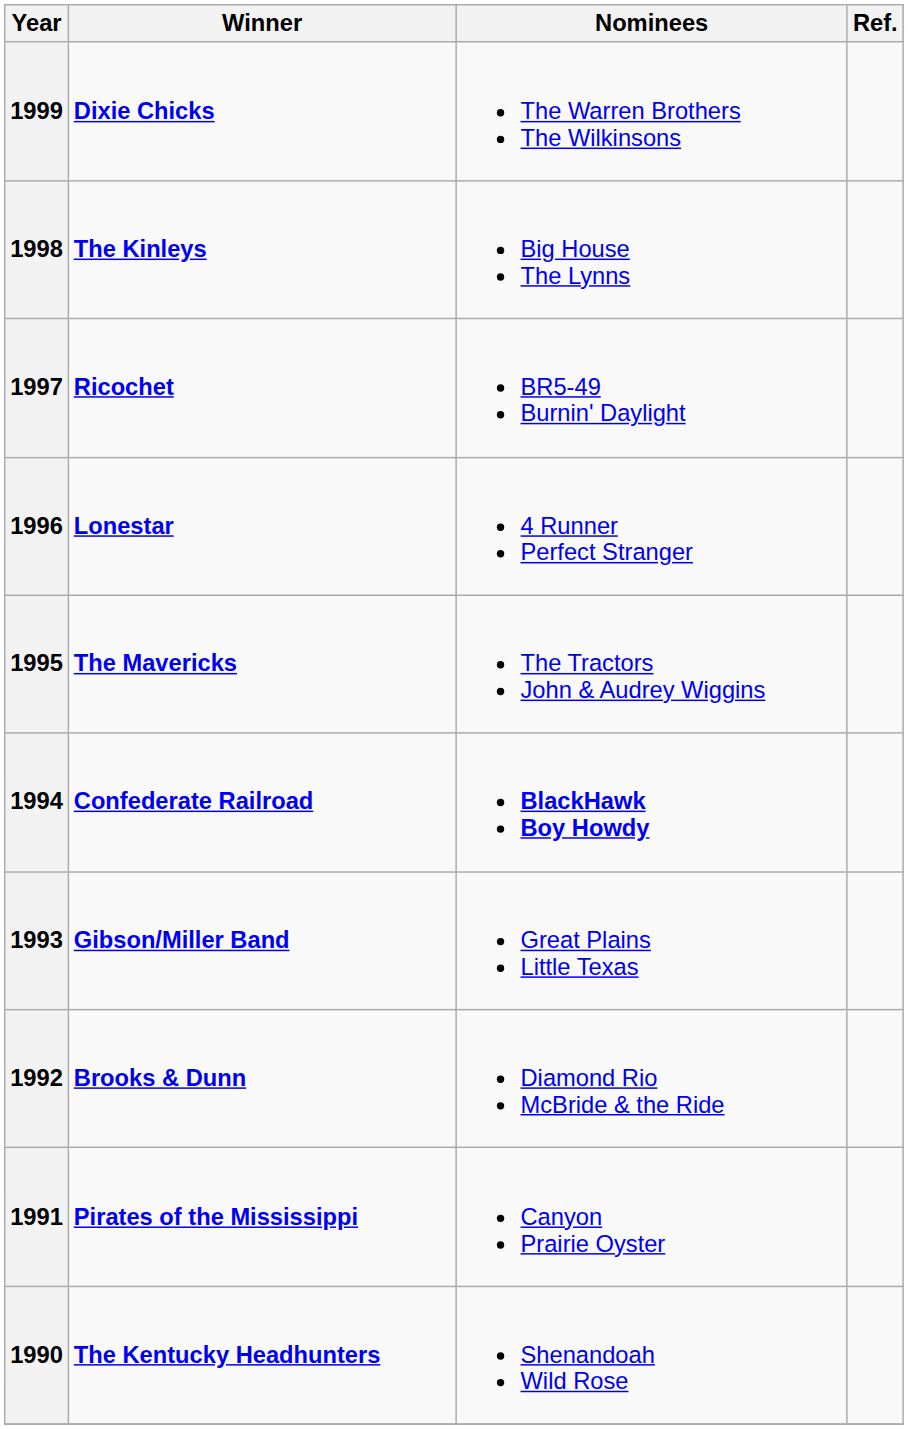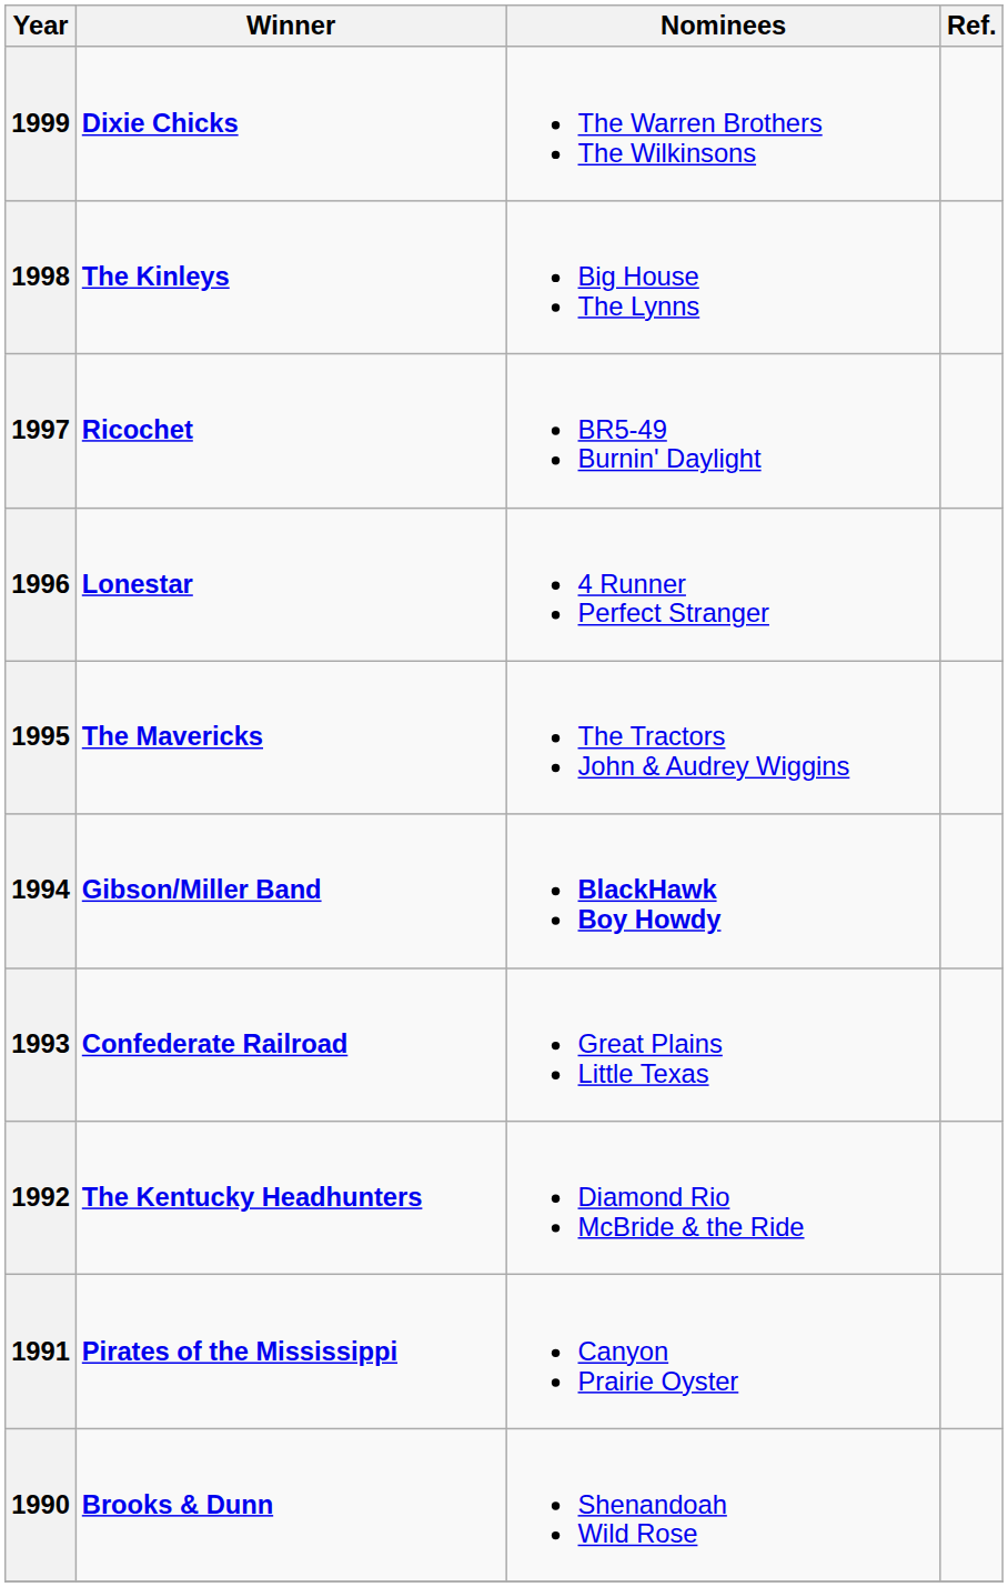 <table class="wikitable sortable">
 <tr>
 <th width="30px">Year</th>
 <th width="270px">Winner</th>
 <th width="270px">Nominees</th>
 <th width="1%" class=unsortable>Ref.</th>
 </tr>
 <tr>
 <th>1999</th>
 <td> <strong><a href='#'>Dixie Chicks</a></strong></td>
 <td><br><ul><li><a href='#'>The Warren Brothers</a></li><li><a href='#'>The Wilkinsons</a></li></ul></td>
 <td></td>
 </tr>
 <tr>
 <th>1998</th>
 <td> <strong><a href='#'>The Kinleys</a></strong></td>
 <td><br><ul><li><a href='#'>Big House</a></li><li><a href='#'>The Lynns</a></li></ul></td>
 <td></td>
 </tr>
 <tr>
 <th>1997</th>
 <td> <strong><a href='#'>Ricochet</a></strong></td>
 <td><br><ul><li><a href='#'>BR5-49</a></li><li><a href='#'>Burnin' Daylight</a></li></ul></td>
 <td></td>
 </tr>
 <tr>
 <th>1996</th>
 <td> <strong><a href='#'>Lonestar</a></strong></td>
 <td><br><ul><li><a href='#'>4 Runner</a></li><li><a href='#'>Perfect Stranger</a></li></ul></td>
 <td></td>
 </tr>
 <tr>
 <th>1995</th>
 <td> <strong><a href='#'>The Mavericks</a></strong></td>
 <td><br><ul><li><a href='#'>The Tractors</a></li><li><a href='#'>John & Audrey Wiggins</a></li></ul></td>
 <td></td>
 </tr>
 <tr>
 <th>1994</th>
-<td> <strong><a href='#'>Confederate Railroad</a></strong></td>
+<td> <strong><a href='#'>Gibson/Miller Band</a></strong></td>
 <td><strong><br><ul><li><a href='#'>BlackHawk</a></li><li><a href='#'>Boy Howdy</a></li></ul></strong></td>
 <td></td>
 </tr>
 <tr>
 <th>1993</th>
-<td> <strong><a href='#'>Gibson/Miller Band</a></strong></td>
+<td> <strong><a href='#'>Confederate Railroad</a></strong></td>
 <td><br><ul><li><a href='#'>Great Plains</a></li><li><a href='#'>Little Texas</a></li></ul></td>
 <td></td>
 </tr>
 <tr>
 <th>1992</th>
-<td> <strong><a href='#'>Brooks & Dunn</a></strong></td>
+<td> <strong><a href='#'>The Kentucky Headhunters</a></strong></td>
 <td><br><ul><li><a href='#'>Diamond Rio</a></li><li><a href='#'>McBride & the Ride</a></li></ul></td>
 <td></td>
 </tr>
 <tr>
 <th>1991</th>
 <td> <strong><a href='#'>Pirates of the Mississippi</a></strong></td>
 <td><br><ul><li><a href='#'>Canyon</a></li><li><a href='#'>Prairie Oyster</a></li></ul></td>
 <td></td>
 </tr>
 <tr>
 <th>1990</th>
-<td> <strong><a href='#'>The Kentucky Headhunters</a></strong></td>
+<td> <strong><a href='#'>Brooks & Dunn</a></strong></td>
 <td><br><ul><li><a href='#'>Shenandoah</a></li><li><a href='#'>Wild Rose</a></li></ul></td>
 <td></td>
 </tr>
 <tr>
 </tr>
 </table>
